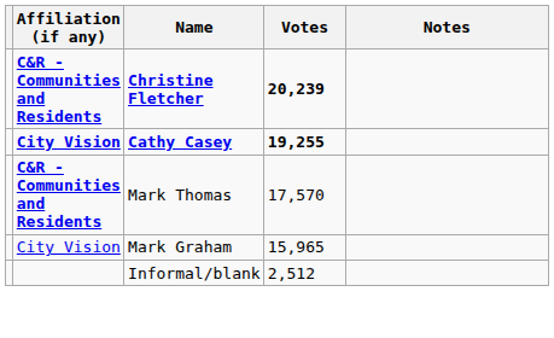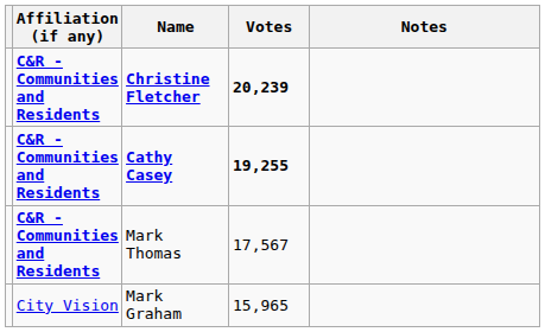 <table class="wikitable" style="width:51%;">
 <tr>
 <th style="width:1%;"></th>
 <th style="width:15%;">Affiliation (if any)</th>
 <th style="width:20%;">Name</th>
 <th style="width:15%;">Votes</th>
 <th>Notes</th>
 </tr>
 <tr>
 <td bgcolor=></td>
 <td><strong><a href='#'>C&R - Communities and Residents</a></strong></td>
 <td><strong><a href='#'>Christine Fletcher</a></strong></td>
 <td><strong>20,239</strong></td>
 <td></td>
 </tr>
 <tr>
 <td bgcolor=></td>
-<td><strong><a href='#'>City Vision</a></strong></td>
+<td><strong><a href='#'>C&R - Communities and Residents</a></strong></td>
 <td><strong><a href='#'>Cathy Casey</a></strong></td>
 <td><strong>19,255</strong></td>
 <td></td>
 </tr>
 <tr>
 <td bgcolor=></td>
 <td><strong><a href='#'>C&R - Communities and Residents</a></strong></td>
 <td>Mark Thomas</td>
-<td>17,570</td>
+<td>17,567</td>
 <td></td>
 </tr>
 <tr>
 <td bgcolor=></td>
 <td><a href='#'>City Vision</a></td>
 <td>Mark Graham</td>
 <td>15,965</td>
 <td></td>
 </tr>
-<tr>
-<td></td>
-<td></td>
-<td>Informal/blank</td>
-<td>2,512</td>
-<td></td>
-</tr>
 </table>
